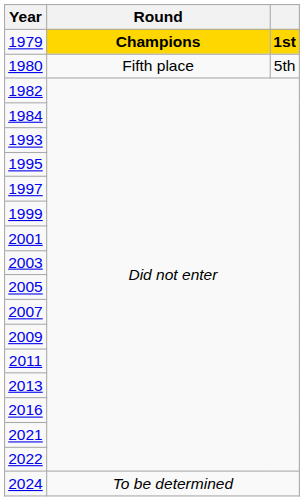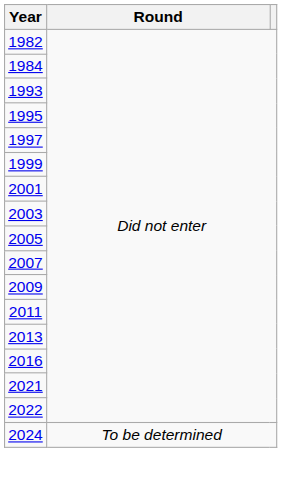 <table class="wikitable" style="text-align: center; font-size:90%">
 <tr>
 <th>Year</th>
 <th style="width:200px">Round</th>
 <th></th>
-</tr>
-<tr>
-<td><a href='#'>1979</a></td>
-<td bgcolor=Gold><strong>Champions</strong></td>
-<td bgcolor=Gold><strong>1st</strong></td>
-</tr>
-<tr>
-<td><a href='#'>1980</a></td>
-<td>Fifth place</td>
-<td>5th</td>
 </tr>
 <tr>
 <td><a href='#'>1982</a></td>
 <td colspan="2" rowspan="16"><em>Did not enter</em></td>
 </tr>
 <tr>
 <td><a href='#'>1984</a></td>
 </tr>
 <tr>
 <td><a href='#'>1993</a></td>
 </tr>
 <tr>
 <td><a href='#'>1995</a></td>
 </tr>
 <tr>
 <td><a href='#'>1997</a></td>
 </tr>
 <tr>
 <td><a href='#'>1999</a></td>
 </tr>
 <tr>
 <td><a href='#'>2001</a></td>
 </tr>
 <tr>
 <td><a href='#'>2003</a></td>
 </tr>
 <tr>
 <td><a href='#'>2005</a></td>
 </tr>
 <tr>
 <td><a href='#'>2007</a></td>
 </tr>
 <tr>
 <td><a href='#'>2009</a></td>
 </tr>
 <tr>
 <td><a href='#'>2011</a></td>
 </tr>
 <tr>
 <td><a href='#'>2013</a></td>
 </tr>
 <tr>
 <td><a href='#'>2016</a></td>
 </tr>
 <tr>
 <td><a href='#'>2021</a></td>
 </tr>
 <tr>
 <td><a href='#'>2022</a></td>
 </tr>
 <tr>
 <td><a href='#'>2024</a></td>
 <td colspan="2"><em>To be determined</em></td>
 </tr>
 </table>
